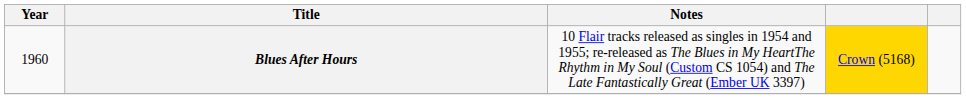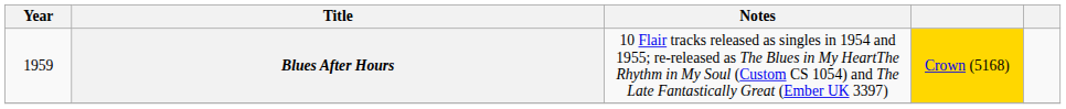 <table class="wikitable plainrowheaders" style="text-align:center;">
 <tr>
 <th scope="col" style="width: 4em;">Year</th>
 <th scope="col" style="width: 35em;">Title</th>
 <th scope="col" style="width: 20em;">Notes</th>
 <th scope="col" style="width: 7em;"></th>
 <th scope="col" style="width: 2em;"></th>
 </tr>
 <tr>
-<td>1960</td>
+<td>1959</td>
 <th scope="row"><em>Blues After Hours</em></th>
 <td> 10 <a href='#'>Flair</a> tracks released as singles in 1954 and 1955; re-released as <em>The Blues in My HeartThe Rhythm in My Soul</em> (<a href='#'>Custom</a> CS 1054) and <em>The Late Fantastically Great</em> (<a href='#'>Ember UK</a> 3397)</td>
 <td style="background: gold;"><a href='#'>Crown</a> (5168)</td>
 <td></td>
 </tr>
 <tr>
 </tr>
 </table>
